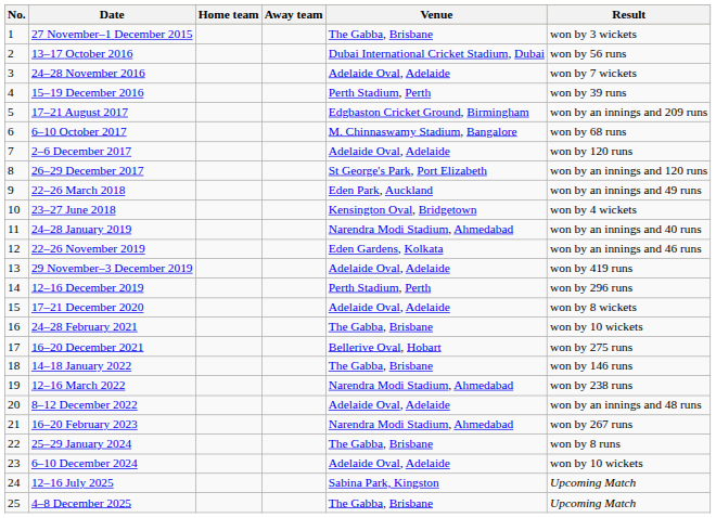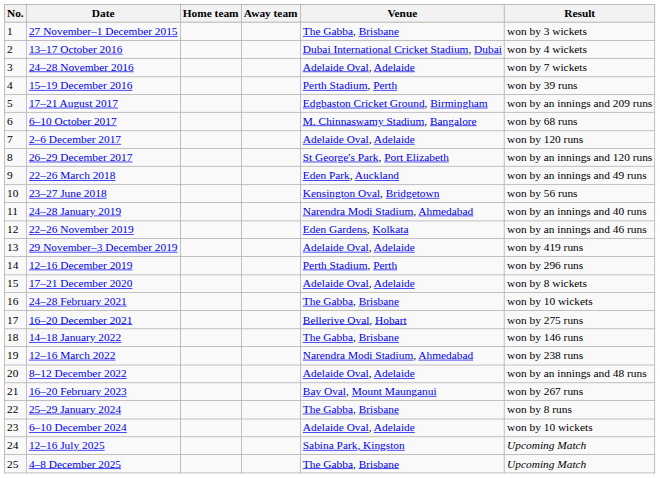 <table class="wikitable sortable">
 <tr style="background:#bdb76b;">
 <th>No.</th>
 <th>Date</th>
 <th>Home team</th>
 <th>Away team</th>
 <th>Venue</th>
 <th>Result</th>
 </tr>
 <tr>
 <td>1</td>
 <td><a href='#'>27 November–1 December 2015</a></td>
 <td></td>
 <td></td>
 <td><a href='#'>The Gabba</a>, <a href='#'>Brisbane</a></td>
 <td> won by 3 wickets</td>
 </tr>
 <tr>
 <td>2</td>
 <td><a href='#'>13–17 October 2016</a></td>
 <td></td>
 <td></td>
 <td><a href='#'>Dubai International Cricket Stadium</a>, <a href='#'>Dubai</a></td>
-<td> won by 56 runs</td>
+<td> won by 4 wickets</td>
 </tr>
 <tr>
 <td>3</td>
 <td><a href='#'>24–28 November 2016</a></td>
 <td></td>
 <td></td>
 <td><a href='#'>Adelaide Oval</a>, <a href='#'>Adelaide</a></td>
 <td> won by 7 wickets</td>
 </tr>
 <tr>
 <td>4</td>
 <td><a href='#'>15–19 December 2016</a></td>
 <td></td>
 <td></td>
 <td><a href='#'>Perth Stadium</a>, <a href='#'>Perth</a></td>
 <td> won by 39 runs</td>
 </tr>
 <tr>
 <td>5</td>
 <td><a href='#'>17–21 August 2017</a></td>
 <td></td>
 <td></td>
 <td><a href='#'>Edgbaston Cricket Ground</a>, <a href='#'>Birmingham</a></td>
 <td> won by an innings and 209 runs</td>
 </tr>
 <tr>
 <td>6</td>
 <td><a href='#'>6–10 October 2017</a></td>
 <td></td>
 <td></td>
 <td><a href='#'>M. Chinnaswamy Stadium</a>, <a href='#'>Bangalore</a></td>
 <td> won by 68 runs</td>
 </tr>
 <tr>
 <td>7</td>
 <td><a href='#'>2–6 December 2017</a></td>
 <td></td>
 <td></td>
 <td><a href='#'>Adelaide Oval</a>, <a href='#'>Adelaide</a></td>
 <td> won by 120 runs</td>
 </tr>
 <tr>
 <td>8</td>
 <td><a href='#'>26–29 December 2017</a></td>
 <td></td>
 <td></td>
 <td><a href='#'>St George's Park</a>, <a href='#'>Port Elizabeth</a></td>
 <td> won by an innings and 120 runs</td>
 </tr>
 <tr>
 <td>9</td>
 <td><a href='#'>22–26 March 2018</a></td>
 <td></td>
 <td></td>
 <td><a href='#'>Eden Park</a>, <a href='#'>Auckland</a></td>
 <td> won by an innings and 49 runs</td>
 </tr>
 <tr>
 <td>10</td>
 <td><a href='#'>23–27 June 2018</a></td>
 <td></td>
 <td></td>
 <td><a href='#'>Kensington Oval</a>, <a href='#'>Bridgetown</a></td>
-<td> won by 4 wickets</td>
+<td> won by 56 runs</td>
 </tr>
 <tr>
 <td>11</td>
 <td><a href='#'>24–28 January 2019</a></td>
 <td></td>
 <td></td>
 <td><a href='#'>Narendra Modi Stadium</a>, <a href='#'>Ahmedabad</a></td>
 <td> won by an innings and 40 runs</td>
 </tr>
 <tr>
 <td>12</td>
 <td><a href='#'>22–26 November 2019</a></td>
 <td></td>
 <td></td>
 <td><a href='#'>Eden Gardens</a>, <a href='#'>Kolkata</a></td>
 <td> won by an innings and 46 runs</td>
 </tr>
 <tr>
 <td>13</td>
 <td><a href='#'>29 November–3 December 2019</a></td>
 <td></td>
 <td></td>
 <td><a href='#'>Adelaide Oval</a>, <a href='#'>Adelaide</a></td>
 <td> won by 419 runs</td>
 </tr>
 <tr>
 <td>14</td>
 <td><a href='#'>12–16 December 2019</a></td>
 <td></td>
 <td></td>
 <td><a href='#'>Perth Stadium</a>, <a href='#'>Perth</a></td>
 <td> won by 296 runs</td>
 </tr>
 <tr>
 <td>15</td>
 <td><a href='#'>17–21 December 2020</a></td>
 <td></td>
 <td></td>
 <td><a href='#'>Adelaide Oval</a>, <a href='#'>Adelaide</a></td>
 <td> won by 8 wickets</td>
 </tr>
 <tr>
 <td>16</td>
 <td><a href='#'>24–28 February 2021</a></td>
 <td></td>
 <td></td>
 <td><a href='#'>The Gabba</a>, <a href='#'>Brisbane</a></td>
 <td> won by 10 wickets</td>
 </tr>
 <tr>
 <td>17</td>
 <td><a href='#'>16–20 December 2021</a></td>
 <td></td>
 <td></td>
 <td><a href='#'>Bellerive Oval</a>, <a href='#'>Hobart</a></td>
 <td> won by 275 runs</td>
 </tr>
 <tr>
 <td>18</td>
 <td><a href='#'>14–18  January 2022</a></td>
 <td></td>
 <td></td>
 <td><a href='#'>The Gabba</a>, <a href='#'>Brisbane</a></td>
 <td> won by 146 runs</td>
 </tr>
 <tr>
 <td>19</td>
 <td><a href='#'>12–16 March 2022</a></td>
 <td></td>
 <td></td>
 <td><a href='#'>Narendra Modi Stadium</a>, <a href='#'>Ahmedabad</a></td>
 <td> won by 238 runs</td>
 </tr>
 <tr>
 <td>20</td>
 <td><a href='#'>8–12 December 2022</a></td>
 <td></td>
 <td></td>
 <td><a href='#'>Adelaide Oval</a>, <a href='#'>Adelaide</a></td>
 <td> won by an innings and 48 runs</td>
 </tr>
 <tr>
 <td>21</td>
 <td><a href='#'>16–20 February 2023</a></td>
 <td></td>
 <td></td>
-<td><a href='#'>Narendra Modi Stadium</a>, <a href='#'>Ahmedabad</a></td>
+<td><a href='#'>Bay Oval</a>, <a href='#'>Mount Maunganui</a></td>
 <td> won by 267 runs</td>
 </tr>
 <tr>
 <td>22</td>
 <td><a href='#'>25–29 January 2024</a></td>
 <td></td>
 <td></td>
 <td><a href='#'>The Gabba</a>, <a href='#'>Brisbane</a></td>
 <td> won by 8 runs</td>
 </tr>
 <tr>
 <td>23</td>
 <td><a href='#'>6–10 December 2024</a></td>
 <td></td>
 <td></td>
 <td><a href='#'>Adelaide Oval</a>, <a href='#'>Adelaide</a></td>
 <td> won by 10 wickets</td>
 </tr>
 <tr>
 <td>24</td>
 <td><a href='#'>12–16 July 2025</a></td>
 <td></td>
 <td></td>
 <td><a href='#'>Sabina Park, Kingston</a></td>
 <td><em>Upcoming Match</em></td>
 </tr>
 <tr>
 <td>25</td>
 <td><a href='#'>4–8 December 2025</a></td>
 <td></td>
 <td></td>
 <td><a href='#'>The Gabba</a>, <a href='#'>Brisbane</a></td>
 <td><em>Upcoming Match</em></td>
 </tr>
 </table>
